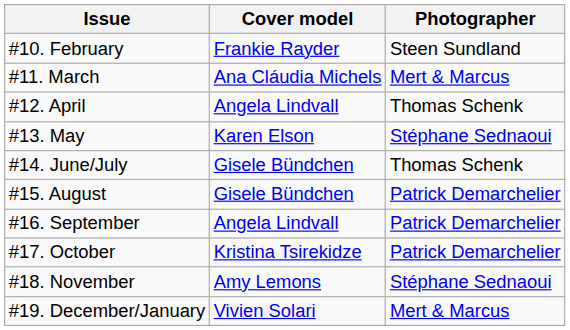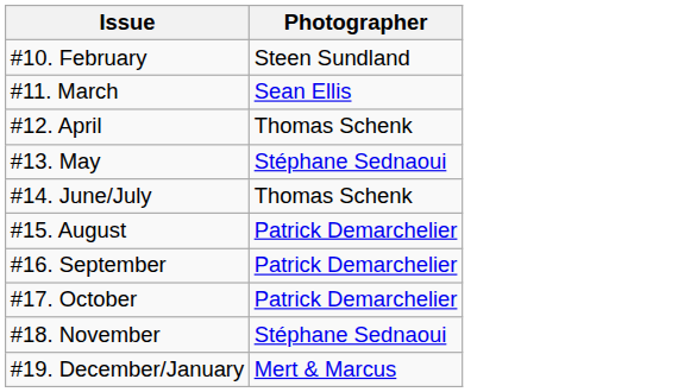 <table class="sortable wikitable">
 <tr>
 <th>Issue</th>
-<th>Cover model</th>
 <th>Photographer</th>
 </tr>
 <tr>
 <td>#10. February</td>
-<td><a href='#'>Frankie Rayder</a></td>
 <td>Steen Sundland</td>
 </tr>
 <tr>
 <td>#11. March</td>
-<td><a href='#'>Ana Cláudia Michels</a></td>
-<td><a href='#'>Mert & Marcus</a></td>
+<td><a href='#'>Sean Ellis</a></td>
 </tr>
 <tr>
 <td>#12. April</td>
-<td><a href='#'>Angela Lindvall</a></td>
 <td>Thomas Schenk</td>
 </tr>
 <tr>
 <td>#13. May</td>
-<td><a href='#'>Karen Elson</a></td>
 <td><a href='#'>Stéphane Sednaoui</a></td>
 </tr>
 <tr>
 <td>#14. June/July</td>
-<td><a href='#'>Gisele Bündchen</a></td>
 <td>Thomas Schenk</td>
 </tr>
 <tr>
 <td>#15. August</td>
-<td><a href='#'>Gisele Bündchen</a></td>
 <td><a href='#'>Patrick Demarchelier</a></td>
 </tr>
 <tr>
 <td>#16. September</td>
-<td><a href='#'>Angela Lindvall</a></td>
 <td><a href='#'>Patrick Demarchelier</a></td>
 </tr>
 <tr>
 <td>#17. October</td>
-<td><a href='#'>Kristina Tsirekidze</a></td>
 <td><a href='#'>Patrick Demarchelier</a></td>
 </tr>
 <tr>
 <td>#18. November</td>
-<td><a href='#'>Amy Lemons</a></td>
 <td><a href='#'>Stéphane Sednaoui</a></td>
 </tr>
 <tr>
 <td>#19. December/January</td>
-<td><a href='#'>Vivien Solari</a></td>
 <td><a href='#'>Mert & Marcus</a></td>
 </tr>
 </table>
